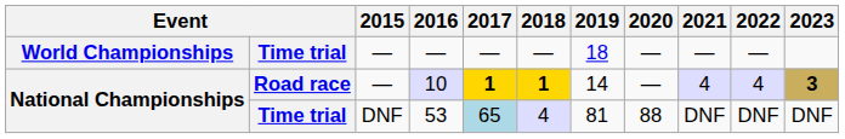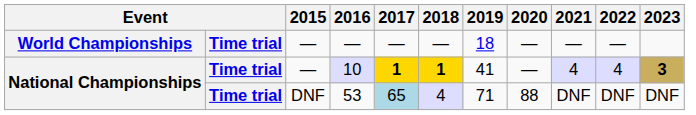 <table class="wikitable plainrowheaders">
 <tr>
 <th scope="col" colspan=2>Event</th>
 <th scope="col">2015</th>
 <th scope="col">2016</th>
 <th scope="col">2017</th>
 <th scope="col">2018</th>
 <th scope="col">2019</th>
 <th scope="col">2020</th>
 <th scope="col">2021</th>
 <th scope="col">2022</th>
 <th scope="col">2023</th>
 </tr>
 <tr style="text-align:center;">
 <th scope="row"> <a href='#'>World Championships</a></th>
 <th scope="row"><a href='#'>Time trial</a></th>
 <td>—</td>
 <td>—</td>
 <td>—</td>
 <td>—</td>
 <td><a href='#'>18</a></td>
 <td>—</td>
 <td>—</td>
 <td>—</td>
 <td></td>
 </tr>
 <tr style="text-align:center;">
 <th scope="row" rowspan=2> National Championships</th>
-<th scope="row"><a href='#'>Road race</a></th>
+<th scope="row"><a href='#'>Time trial</a></th>
 <td>—</td>
 <td style="background:#ddf;">10</td>
 <td style="background:gold;"><strong>1</strong></td>
 <td style="background:gold;"><strong>1</strong></td>
-<td>14</td>
+<td>41</td>
 <td>—</td>
 <td style="background:#ddf;">4</td>
 <td style="background:#ddf;">4</td>
 <td style="background:#C9AE5D;"><strong>3</strong></td>
 </tr>
 <tr style="text-align:center;">
 <th scope="row"><a href='#'>Time trial</a></th>
 <td>DNF</td>
 <td>53</td>
 <td style="background: lightblue;">65</td>
 <td style="background:#ddddff;">4</td>
-<td>81</td>
+<td>71</td>
 <td>88</td>
 <td>DNF</td>
 <td>DNF</td>
 <td>DNF</td>
 </tr>
 </table>
